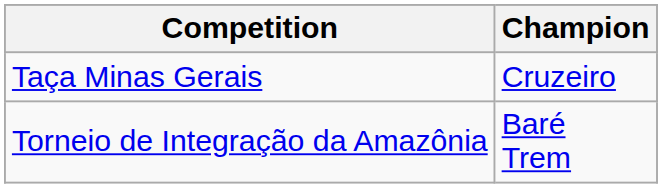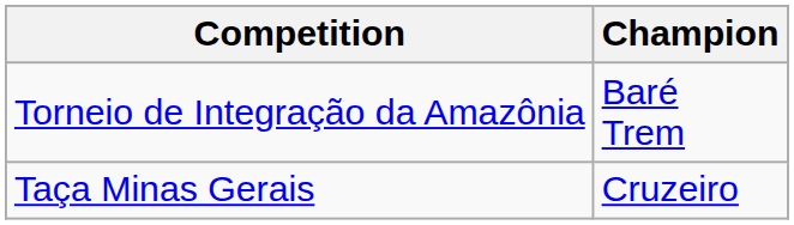 <table class="wikitable">
 <tr>
 <th>Competition</th>
 <th>Champion</th>
 </tr>
 <tr>
+<td><a href='#'>Torneio de Integração da Amazônia</a></td>
+<td><a href='#'>Baré</a><br><a href='#'>Trem</a></td>
+</tr>
+<tr>
 <td><a href='#'>Taça Minas Gerais</a></td>
 <td><a href='#'>Cruzeiro</a></td>
 </tr>
-<tr>
-<td><a href='#'>Torneio de Integração da Amazônia</a></td>
-<td><a href='#'>Baré</a><br><a href='#'>Trem</a></td>
-</tr>
 </table>
